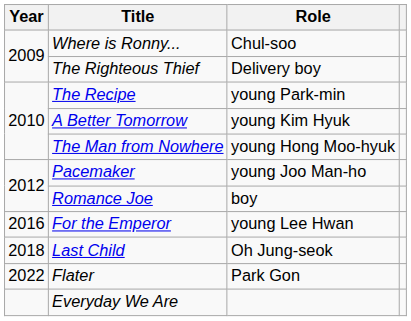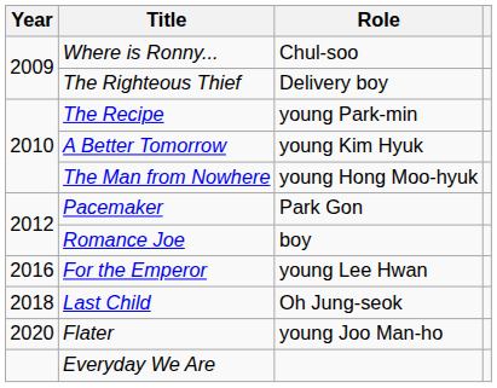 <table class="wikitable">
 <tr>
 <th>Year</th>
 <th>Title</th>
 <th>Role</th>
 <th scope="col" class="unsortable"></th>
 </tr>
 <tr>
 <td rowspan="2">2009</td>
 <td><em>Where is Ronny...</em></td>
 <td>Chul-soo</td>
 <td></td>
 </tr>
 <tr>
 <td><em>The Righteous Thief</em></td>
 <td>Delivery boy</td>
 <td></td>
 </tr>
 <tr>
 <td rowspan="3">2010</td>
 <td><em><a href='#'>The Recipe</a></em></td>
 <td>young Park-min</td>
 <td></td>
 </tr>
 <tr>
 <td><em><a href='#'>A Better Tomorrow</a></em></td>
 <td>young Kim Hyuk</td>
 <td></td>
 </tr>
 <tr>
 <td><em><a href='#'>The Man from Nowhere</a></em></td>
 <td>young Hong Moo-hyuk</td>
 <td></td>
 </tr>
 <tr>
 <td rowspan="2">2012</td>
 <td><em><a href='#'>Pacemaker</a></em></td>
-<td>young Joo Man-ho</td>
+<td>Park Gon</td>
 <td></td>
 </tr>
 <tr>
 <td><em><a href='#'>Romance Joe</a></em></td>
 <td>boy</td>
 <td></td>
 </tr>
 <tr>
 <td>2016</td>
 <td><em><a href='#'>For the Emperor</a></em></td>
 <td>young Lee Hwan</td>
 <td></td>
 </tr>
 <tr>
 <td>2018</td>
 <td><em><a href='#'>Last Child</a></em></td>
 <td>Oh Jung-seok</td>
 <td></td>
 </tr>
 <tr>
-<td>2022</td>
+<td>2020</td>
 <td><em>Flater</em></td>
-<td>Park Gon</td>
+<td>young Joo Man-ho</td>
 <td></td>
 </tr>
 <tr>
 <td></td>
 <td><em>Everyday We Are</em></td>
 <td></td>
 <td></td>
 </tr>
 </table>
